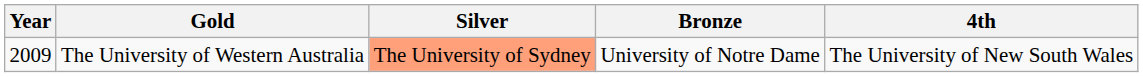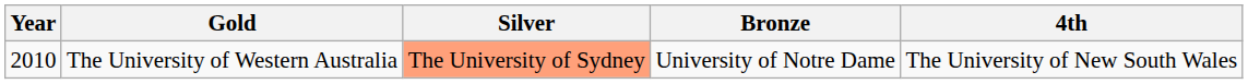 <table class="wikitable">
 <tr>
 <th>Year</th>
 <th>Gold</th>
 <th>Silver</th>
 <th>Bronze</th>
 <th>4th</th>
 </tr>
 <tr>
-<td>2009</td>
+<td>2010</td>
 <td>The University of Western Australia</td>
 <td style="background: lightsalmon;">The University of Sydney</td>
 <td>University of Notre Dame</td>
 <td>The University of New South Wales</td>
 </tr>
 </table>
